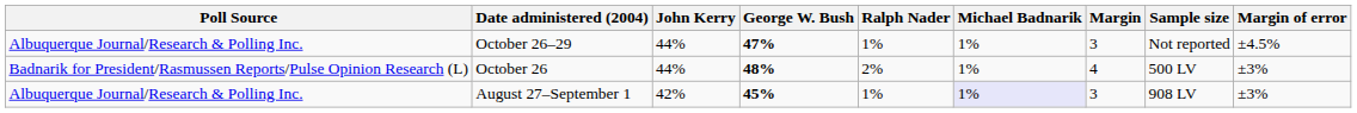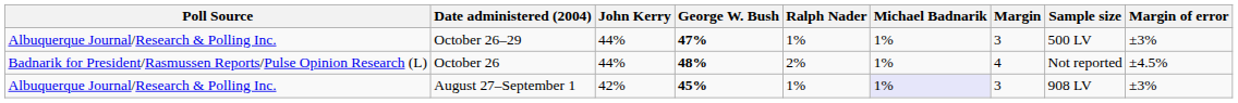 <table class="wikitable">
 <tr>
 <th>Poll Source</th>
 <th>Date administered (2004)</th>
 <th>John Kerry</th>
 <th>George W. Bush</th>
 <th>Ralph Nader</th>
 <th>Michael Badnarik</th>
 <th>Margin</th>
 <th>Sample size</th>
 <th>Margin of error</th>
 </tr>
 <tr>
 <td><a href='#'>Albuquerque Journal</a>/<a href='#'>Research & Polling Inc.</a></td>
 <td>October 26–29</td>
 <td>44%</td>
 <td><strong>47%</strong></td>
 <td>1%</td>
 <td>1%</td>
 <td>3</td>
-<td>Not reported</td>
-<td>±4.5%</td>
+<td>500 LV</td>
+<td>±3%</td>
 </tr>
 <tr>
 <td><a href='#'>Badnarik for President</a>/<a href='#'>Rasmussen Reports</a>/<a href='#'>Pulse Opinion Research</a> (L)</td>
 <td>October 26</td>
 <td>44%</td>
 <td><strong>48%</strong></td>
 <td>2%</td>
 <td>1%</td>
 <td>4</td>
-<td>500 LV</td>
-<td>±3%</td>
+<td>Not reported</td>
+<td>±4.5%</td>
 </tr>
 <tr>
 <td><a href='#'>Albuquerque Journal</a>/<a href='#'>Research & Polling Inc.</a></td>
 <td>August 27–September 1</td>
 <td>42%</td>
 <td><strong>45%</strong></td>
 <td>1%</td>
 <td style="background: lavender;">1%</td>
 <td>3</td>
 <td>908 LV</td>
 <td>±3%</td>
 </tr>
 </table>
